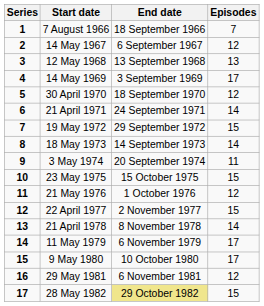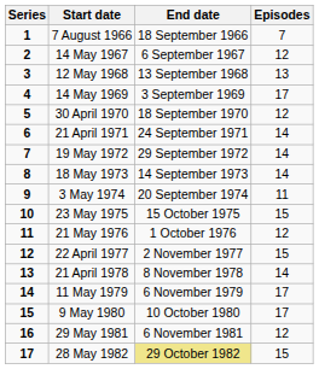 <table class="wikitable" style="text-align:center;">
 <tr>
 <th>Series</th>
 <th>Start date</th>
 <th>End date</th>
 <th>Episodes</th>
 </tr>
 <tr>
 <td><strong>1</strong></td>
 <td>7 August 1966</td>
 <td>18 September 1966</td>
 <td>7</td>
 </tr>
 <tr>
 <td><strong>2</strong></td>
 <td>14 May 1967</td>
 <td>6 September 1967</td>
 <td>12</td>
 </tr>
 <tr>
 <td><strong>3</strong></td>
 <td>12 May 1968</td>
 <td>13 September 1968</td>
 <td>13</td>
 </tr>
 <tr>
 <td><strong>4</strong></td>
 <td>14 May 1969</td>
 <td>3 September 1969</td>
 <td>17</td>
 </tr>
 <tr>
 <td><strong>5</strong></td>
 <td>30 April 1970</td>
 <td>18 September 1970</td>
 <td>12</td>
 </tr>
 <tr>
 <td><strong>6</strong></td>
 <td>21 April 1971</td>
 <td>24 September 1971</td>
 <td>14</td>
 </tr>
 <tr>
 <td><strong>7</strong></td>
 <td>19 May 1972</td>
 <td>29 September 1972</td>
-<td>15</td>
+<td>14</td>
 </tr>
 <tr>
 <td><strong>8</strong></td>
 <td>18 May 1973</td>
 <td>14 September 1973</td>
 <td>14</td>
 </tr>
 <tr>
 <td><strong>9</strong></td>
 <td>3 May 1974</td>
 <td>20 September 1974</td>
 <td>11</td>
 </tr>
 <tr>
 <td><strong>10</strong></td>
 <td>23 May 1975</td>
 <td>15 October 1975</td>
 <td>15</td>
 </tr>
 <tr>
 <td><strong>11</strong></td>
 <td>21 May 1976</td>
 <td>1 October 1976</td>
 <td>12</td>
 </tr>
 <tr>
 <td><strong>12</strong></td>
 <td>22 April 1977</td>
 <td>2 November 1977</td>
 <td>15</td>
 </tr>
 <tr>
 <td><strong>13</strong></td>
 <td>21 April 1978</td>
 <td>8 November 1978</td>
 <td>14</td>
 </tr>
 <tr>
 <td><strong>14</strong></td>
 <td>11 May 1979</td>
 <td>6 November 1979</td>
 <td>17</td>
 </tr>
 <tr>
 <td><strong>15</strong></td>
 <td>9 May 1980</td>
 <td>10 October 1980</td>
 <td>17</td>
 </tr>
 <tr>
 <td><strong>16</strong></td>
 <td>29 May 1981</td>
 <td>6 November 1981</td>
 <td>12</td>
 </tr>
 <tr>
 <td><strong>17</strong></td>
 <td>28 May 1982</td>
 <td style="background: khaki;">29 October 1982</td>
 <td>15</td>
 </tr>
 </table>
